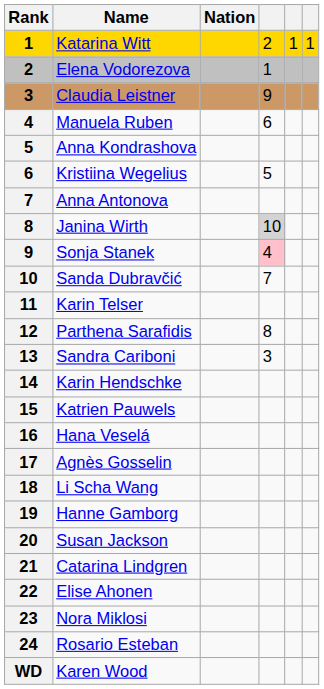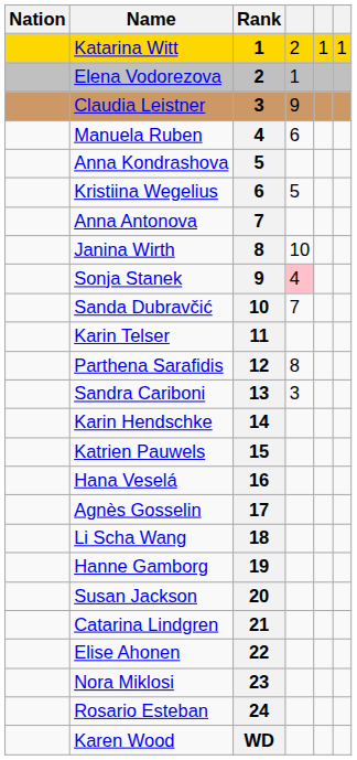 <table class="wikitable">
 <tr>
+<th>Nation</th>
+<th>Name</th>
 <th>Rank</th>
-<th>Name</th>
-<th>Nation</th>
 <th></th>
 <th></th>
 <th></th>
 </tr>
 <tr bgcolor="gold">
+<td></td>
+<td><a href='#'>Katarina Witt</a></td>
 <td align="center"><strong>1</strong></td>
-<td><a href='#'>Katarina Witt</a></td>
-<td></td>
 <td>2</td>
 <td>1</td>
 <td>1</td>
 </tr>
 <tr bgcolor="silver">
+<td></td>
+<td><a href='#'>Elena Vodorezova</a></td>
 <td align="center"><strong>2</strong></td>
-<td><a href='#'>Elena Vodorezova</a></td>
-<td></td>
 <td>1</td>
 <td></td>
 <td></td>
 </tr>
 <tr bgcolor="cc9966">
+<td></td>
+<td><a href='#'>Claudia Leistner</a></td>
 <td align="center"><strong>3</strong></td>
-<td><a href='#'>Claudia Leistner</a></td>
-<td></td>
 <td>9</td>
 <td></td>
 <td></td>
 </tr>
 <tr>
+<td></td>
+<td><a href='#'>Manuela Ruben</a></td>
 <th>4</th>
-<td><a href='#'>Manuela Ruben</a></td>
-<td></td>
 <td>6</td>
 <td></td>
 <td></td>
 </tr>
 <tr>
+<td></td>
+<td><a href='#'>Anna Kondrashova</a></td>
 <th>5</th>
-<td><a href='#'>Anna Kondrashova</a></td>
-<td></td>
 <td></td>
 <td></td>
 <td></td>
 </tr>
 <tr>
+<td></td>
+<td><a href='#'>Kristiina Wegelius</a></td>
 <th>6</th>
-<td><a href='#'>Kristiina Wegelius</a></td>
-<td></td>
 <td>5</td>
 <td></td>
 <td></td>
 </tr>
 <tr>
+<td></td>
+<td><a href='#'>Anna Antonova</a></td>
 <th>7</th>
-<td><a href='#'>Anna Antonova</a></td>
-<td></td>
 <td></td>
 <td></td>
 <td></td>
 </tr>
 <tr>
+<td></td>
+<td><a href='#'>Janina Wirth</a></td>
 <th>8</th>
-<td><a href='#'>Janina Wirth</a></td>
-<td></td>
-<td style="background: lightgrey;">10</td>
+<td>10</td>
 <td></td>
 <td></td>
 </tr>
 <tr>
+<td></td>
+<td><a href='#'>Sonja Stanek</a></td>
 <th>9</th>
-<td><a href='#'>Sonja Stanek</a></td>
-<td></td>
 <td style="background: pink;">4</td>
 <td></td>
 <td></td>
 </tr>
 <tr>
+<td></td>
+<td><a href='#'>Sanda Dubravčić</a></td>
 <th>10</th>
-<td><a href='#'>Sanda Dubravčić</a></td>
-<td></td>
 <td>7</td>
 <td></td>
 <td></td>
 </tr>
 <tr>
+<td></td>
+<td><a href='#'>Karin Telser</a></td>
 <th>11</th>
-<td><a href='#'>Karin Telser</a></td>
-<td></td>
 <td></td>
 <td></td>
 <td></td>
 </tr>
 <tr>
+<td></td>
+<td><a href='#'>Parthena Sarafidis</a></td>
 <th>12</th>
-<td><a href='#'>Parthena Sarafidis</a></td>
-<td></td>
 <td>8</td>
 <td></td>
 <td></td>
 </tr>
 <tr>
+<td></td>
+<td><a href='#'>Sandra Cariboni</a></td>
 <th>13</th>
-<td><a href='#'>Sandra Cariboni</a></td>
-<td></td>
 <td>3</td>
 <td></td>
 <td></td>
 </tr>
 <tr>
+<td></td>
+<td><a href='#'>Karin Hendschke</a></td>
 <th>14</th>
-<td><a href='#'>Karin Hendschke</a></td>
-<td></td>
 <td></td>
 <td></td>
 <td></td>
 </tr>
 <tr>
+<td></td>
+<td><a href='#'>Katrien Pauwels</a></td>
 <th>15</th>
-<td><a href='#'>Katrien Pauwels</a></td>
-<td></td>
 <td></td>
 <td></td>
 <td></td>
 </tr>
 <tr>
+<td></td>
+<td><a href='#'>Hana Veselá</a></td>
 <th>16</th>
-<td><a href='#'>Hana Veselá</a></td>
-<td></td>
 <td></td>
 <td></td>
 <td></td>
 </tr>
 <tr>
+<td></td>
+<td><a href='#'>Agnès Gosselin</a></td>
 <th>17</th>
-<td><a href='#'>Agnès Gosselin</a></td>
-<td></td>
 <td></td>
 <td></td>
 <td></td>
 </tr>
 <tr>
+<td></td>
+<td><a href='#'>Li Scha Wang</a></td>
 <th>18</th>
-<td><a href='#'>Li Scha Wang</a></td>
-<td></td>
 <td></td>
 <td></td>
 <td></td>
 </tr>
 <tr>
+<td></td>
+<td><a href='#'>Hanne Gamborg</a></td>
 <th>19</th>
-<td><a href='#'>Hanne Gamborg</a></td>
-<td></td>
 <td></td>
 <td></td>
 <td></td>
 </tr>
 <tr>
+<td></td>
+<td><a href='#'>Susan Jackson</a></td>
 <th>20</th>
-<td><a href='#'>Susan Jackson</a></td>
-<td></td>
 <td></td>
 <td></td>
 <td></td>
 </tr>
 <tr>
+<td></td>
+<td><a href='#'>Catarina Lindgren</a></td>
 <th>21</th>
-<td><a href='#'>Catarina Lindgren</a></td>
-<td></td>
 <td></td>
 <td></td>
 <td></td>
 </tr>
 <tr>
+<td></td>
+<td><a href='#'>Elise Ahonen</a></td>
 <th>22</th>
-<td><a href='#'>Elise Ahonen</a></td>
-<td></td>
 <td></td>
 <td></td>
 <td></td>
 </tr>
 <tr>
+<td></td>
+<td><a href='#'>Nora Miklosi</a></td>
 <th>23</th>
-<td><a href='#'>Nora Miklosi</a></td>
-<td></td>
 <td></td>
 <td></td>
 <td></td>
 </tr>
 <tr>
+<td></td>
+<td><a href='#'>Rosario Esteban</a></td>
 <th>24</th>
-<td><a href='#'>Rosario Esteban</a></td>
-<td></td>
 <td></td>
 <td></td>
 <td></td>
 </tr>
 <tr>
+<td></td>
+<td><a href='#'>Karen Wood</a></td>
 <th>WD</th>
-<td><a href='#'>Karen Wood</a></td>
-<td></td>
 <td></td>
 <td></td>
 <td></td>
 </tr>
 </table>
